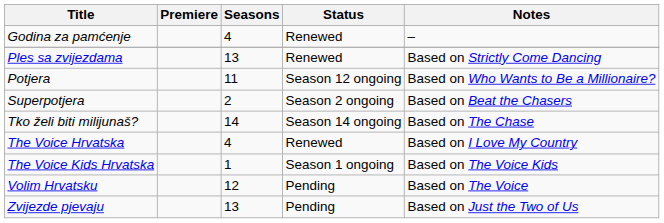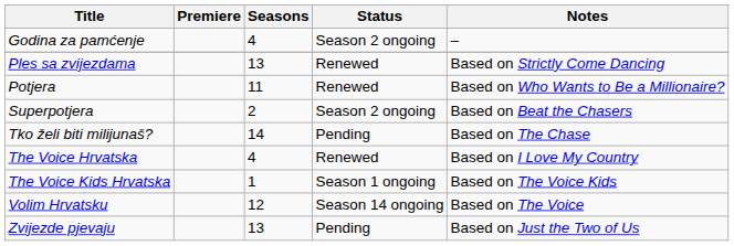 <table class="wikitable sortable" style="width:">
 <tr>
 <th>Title</th>
 <th>Premiere</th>
 <th>Seasons</th>
 <th>Status</th>
 <th>Notes</th>
 </tr>
 <tr>
 <td><em>Godina za pamćenje</em></td>
 <td></td>
 <td>4</td>
-<td>Renewed</td>
+<td>Season 2 ongoing</td>
 <td>–</td>
 </tr>
 <tr>
 </tr>
 <tr>
 <td><em><a href='#'>Ples sa zvijezdama</a></em></td>
 <td></td>
 <td>13</td>
 <td>Renewed</td>
 <td>Based on <em><a href='#'>Strictly Come Dancing</a></em></td>
 </tr>
 <tr>
 <td><em>Potjera</em></td>
 <td></td>
 <td>11</td>
-<td>Season 12 ongoing</td>
+<td>Renewed</td>
 <td>Based on <em><a href='#'>Who Wants to Be a Millionaire?</a></em></td>
 </tr>
 <tr>
 <td><em>Superpotjera</em></td>
 <td></td>
 <td>2</td>
 <td>Season 2 ongoing</td>
 <td>Based on <em><a href='#'>Beat the Chasers</a></em></td>
 </tr>
 <tr>
 <td><em>Tko želi biti milijunaš?</em></td>
 <td></td>
 <td>14</td>
-<td>Season 14 ongoing</td>
+<td>Pending</td>
 <td>Based on <em><a href='#'>The Chase</a></em></td>
 </tr>
 <tr>
 <td><em><a href='#'>The Voice Hrvatska</a></em></td>
 <td></td>
 <td>4</td>
 <td>Renewed</td>
 <td>Based on <em><a href='#'>I Love My Country</a></em></td>
 </tr>
 <tr>
 <td><em><a href='#'>The Voice Kids Hrvatska</a></em></td>
 <td></td>
 <td>1</td>
 <td>Season 1 ongoing</td>
 <td>Based on <em><a href='#'>The Voice Kids</a></em></td>
 </tr>
 <tr>
 <td><em><a href='#'>Volim Hrvatsku</a></em></td>
 <td></td>
 <td>12</td>
-<td>Pending</td>
+<td>Season 14 ongoing</td>
 <td>Based on <em><a href='#'>The Voice</a></em></td>
 </tr>
 <tr>
 <td><em><a href='#'>Zvijezde pjevaju</a></em></td>
 <td></td>
 <td>13</td>
 <td>Pending</td>
 <td>Based on <em><a href='#'>Just the Two of Us</a></em></td>
 </tr>
 </table>
